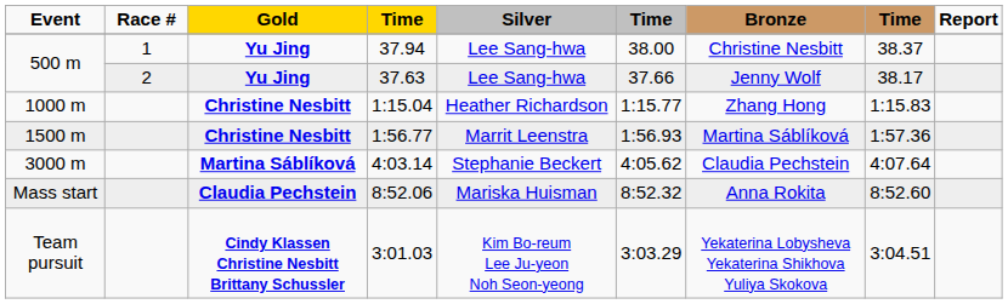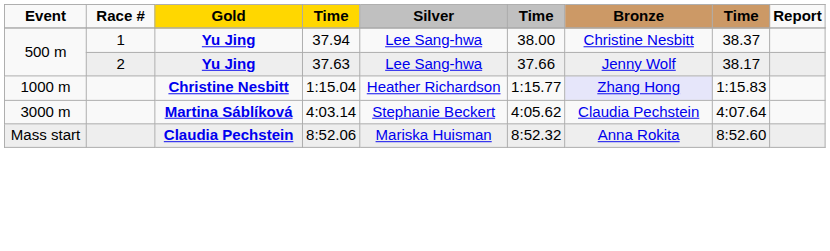 <table class="wikitable">
 <tr>
 <td width="80" align="center"><strong>Event</strong></td>
 <td width="65" align="center"><strong>Race #</strong></td>
 <td width="150" bgcolor="gold" align="center"><strong>Gold</strong></td>
 <td width="50" bgcolor="gold" align="center"><strong>Time</strong></td>
 <td width="150" bgcolor="silver" align="center"><strong>Silver</strong></td>
 <td width="50" bgcolor="silver" align="center"><strong>Time</strong></td>
 <td width="150" bgcolor="#CC9966" align="center"><strong>Bronze</strong></td>
 <td width="50" bgcolor="#CC9966" align="center"><strong>Time</strong></td>
 <td width="50" align="center"><strong>Report</strong></td>
 </tr>
 <tr bgcolor="#cccccc">
 </tr>
 <tr>
 <td rowspan=2 align="center">500 m</td>
 <td align="center">1</td>
 <td align="center"><strong><a href='#'>Yu Jing</a></strong><br><small></small></td>
 <td align="center">37.94</td>
 <td align="center"><a href='#'>Lee Sang-hwa</a><br><small></small></td>
 <td align="center">38.00</td>
 <td align="center"><a href='#'>Christine Nesbitt</a><br><small></small></td>
 <td align="center">38.37</td>
 <td align="center"></td>
 </tr>
 <tr bgcolor="#eeeeee">
 <td align="center">2</td>
 <td align="center"><strong><a href='#'>Yu Jing</a></strong><br><small></small></td>
 <td align="center">37.63</td>
 <td align="center"><a href='#'>Lee Sang-hwa</a><br><small></small></td>
 <td align="center">37.66</td>
 <td align="center"><a href='#'>Jenny Wolf</a><br><small></small></td>
 <td align="center">38.17</td>
 <td align="center"></td>
 </tr>
 <tr>
 <td align="center">1000 m</td>
 <td align="center"></td>
 <td align="center"><strong><a href='#'>Christine Nesbitt</a></strong><br><small></small></td>
 <td align="center">1:15.04</td>
 <td align="center"><a href='#'>Heather Richardson</a><br><small></small></td>
 <td align="center">1:15.77</td>
-<td align="center"><a href='#'>Zhang Hong</a><br><small></small></td>
+<td align="center" style="background: lavender;"><a href='#'>Zhang Hong</a><br><small></small></td>
 <td align="center">1:15.83</td>
-<td align="center"></td>
-</tr>
-<tr bgcolor="#eeeeee">
-<td align="center">1500 m</td>
-<td align="center"></td>
-<td align="center"><strong><a href='#'>Christine Nesbitt</a></strong><br><small></small></td>
-<td align="center">1:56.77</td>
-<td align="center"><a href='#'>Marrit Leenstra</a><br><small></small></td>
-<td align="center">1:56.93</td>
-<td align="center"><a href='#'>Martina Sáblíková</a><br><small></small></td>
-<td align="center">1:57.36</td>
 <td align="center"></td>
 </tr>
 <tr>
 <td align="center">3000 m</td>
 <td align="center"></td>
 <td align="center"><strong><a href='#'>Martina Sáblíková</a></strong><br><small></small></td>
 <td align="center">4:03.14</td>
 <td align="center"><a href='#'>Stephanie Beckert</a><br><small></small></td>
 <td align="center">4:05.62</td>
 <td align="center"><a href='#'>Claudia Pechstein</a><br><small></small></td>
 <td align="center">4:07.64</td>
 <td align="center"></td>
 </tr>
 <tr bgcolor="#eeeeee">
 <td align="center">Mass start</td>
 <td align="center"></td>
 <td align="center"><strong><a href='#'>Claudia Pechstein</a></strong><br><small></small></td>
 <td align="center">8:52.06</td>
 <td align="center"><a href='#'>Mariska Huisman</a><br><small></small></td>
 <td align="center">8:52.32</td>
 <td align="center"><a href='#'>Anna Rokita</a><br><small></small></td>
 <td align="center">8:52.60</td>
 <td align="center"></td>
 </tr>
-<tr>
-<td align="center">Team pursuit</td>
-<td align="center"></td>
-<td align="center"><strong></strong><br><small><strong><a href='#'>Cindy Klassen</a><br><a href='#'>Christine Nesbitt</a><br><a href='#'>Brittany Schussler</a></strong></small></td>
-<td align="center">3:01.03</td>
-<td align="center"><br><small><a href='#'>Kim Bo-reum</a><br><a href='#'>Lee Ju-yeon</a><br><a href='#'>Noh Seon-yeong</a><br></small></td>
-<td align="center">3:03.29</td>
-<td align="center"><br><small><a href='#'>Yekaterina Lobysheva</a><br><a href='#'>Yekaterina Shikhova</a><br><a href='#'>Yuliya Skokova</a></small></td>
-<td align="center">3:04.51</td>
-<td align="center"></td>
-</tr>
 </table>
